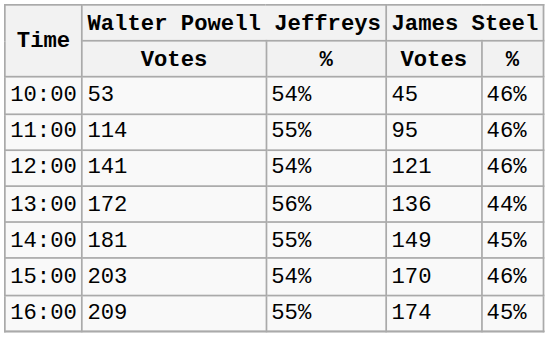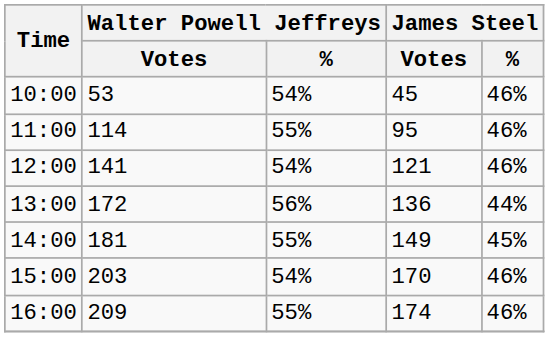 <table class="wikitable">
 <tr>
 <th rowspan="2">Time</th>
 <th colspan="2">Walter Powell Jeffreys</th>
 <th colspan="2">James Steel</th>
 </tr>
 <tr>
 <th>Votes</th>
 <th>%</th>
 <th>Votes</th>
 <th>%</th>
 </tr>
 <tr>
 <td>10:00</td>
 <td>53</td>
 <td>54%</td>
 <td>45</td>
 <td>46%</td>
 </tr>
 <tr>
 <td>11:00</td>
 <td>114</td>
 <td>55%</td>
 <td>95</td>
 <td>46%</td>
 </tr>
 <tr>
 <td>12:00</td>
 <td>141</td>
 <td>54%</td>
 <td>121</td>
 <td>46%</td>
 </tr>
 <tr>
 <td>13:00</td>
 <td>172</td>
 <td>56%</td>
 <td>136</td>
 <td>44%</td>
 </tr>
 <tr>
 <td>14:00</td>
 <td>181</td>
 <td>55%</td>
 <td>149</td>
 <td>45%</td>
 </tr>
 <tr>
 <td>15:00</td>
 <td>203</td>
 <td>54%</td>
 <td>170</td>
 <td>46%</td>
 </tr>
 <tr>
 <td>16:00</td>
 <td>209</td>
 <td>55%</td>
 <td>174</td>
-<td>45%</td>
+<td>46%</td>
 </tr>
 <tr>
 </tr>
 </table>
